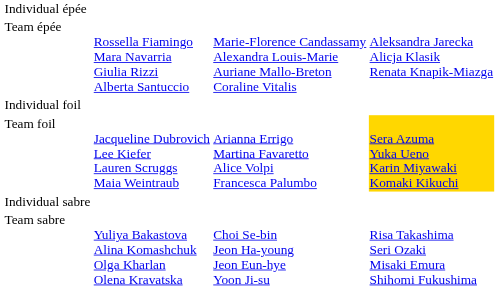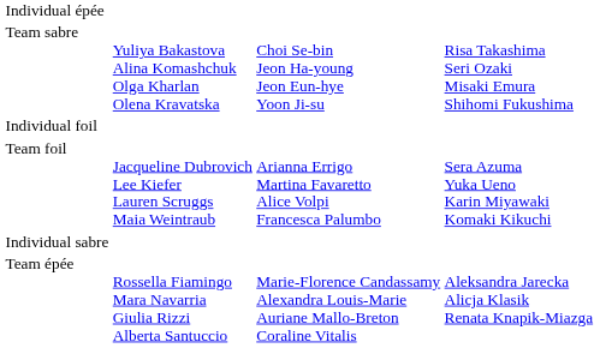 <table>
 <tr>
 <td>Individual épée<br></td>
 <td></td>
 <td></td>
 <td></td>
 </tr>
 <tr valign=top>
-<td>Team épée<br></td>
-<td><br><a href='#'>Rossella Fiamingo</a><br><a href='#'>Mara Navarria</a><br><a href='#'>Giulia Rizzi</a><br><a href='#'>Alberta Santuccio</a></td>
-<td><br><a href='#'>Marie-Florence Candassamy</a><br><a href='#'>Alexandra Louis-Marie</a><br><a href='#'>Auriane Mallo-Breton</a><br><a href='#'>Coraline Vitalis</a></td>
-<td><br><a href='#'>Aleksandra Jarecka</a><br><a href='#'>Alicja Klasik</a><br><a href='#'>Renata Knapik-Miazga</a><br></td>
+<td>Team sabre<br></td>
+<td><br><a href='#'>Yuliya Bakastova</a><br><a href='#'>Alina Komashchuk</a><br><a href='#'>Olga Kharlan</a><br><a href='#'>Olena Kravatska</a></td>
+<td><br><a href='#'>Choi Se-bin</a><br><a href='#'>Jeon Ha-young</a><br><a href='#'>Jeon Eun-hye</a><br><a href='#'>Yoon Ji-su</a></td>
+<td><br><a href='#'>Risa Takashima</a><br><a href='#'>Seri Ozaki</a><br><a href='#'>Misaki Emura</a><br><a href='#'>Shihomi Fukushima</a></td>
 </tr>
 <tr>
 <td>Individual foil<br></td>
 <td></td>
 <td></td>
 <td></td>
 </tr>
 <tr valign=top>
 <td>Team foil<br></td>
 <td><br><a href='#'>Jacqueline Dubrovich</a><br><a href='#'>Lee Kiefer</a><br><a href='#'>Lauren Scruggs</a><br><a href='#'>Maia Weintraub</a></td>
 <td><br><a href='#'>Arianna Errigo</a><br><a href='#'>Martina Favaretto</a><br><a href='#'>Alice Volpi</a><br><a href='#'>Francesca Palumbo</a></td>
-<td style="background: gold;"><br><a href='#'>Sera Azuma</a><br><a href='#'>Yuka Ueno</a><br><a href='#'>Karin Miyawaki</a><br><a href='#'>Komaki Kikuchi</a></td>
+<td><br><a href='#'>Sera Azuma</a><br><a href='#'>Yuka Ueno</a><br><a href='#'>Karin Miyawaki</a><br><a href='#'>Komaki Kikuchi</a></td>
 </tr>
 <tr>
 <td>Individual sabre<br></td>
 <td></td>
 <td></td>
 <td></td>
 </tr>
 <tr valign=top>
-<td>Team sabre<br></td>
-<td><br><a href='#'>Yuliya Bakastova</a><br><a href='#'>Alina Komashchuk</a><br><a href='#'>Olga Kharlan</a><br><a href='#'>Olena Kravatska</a></td>
-<td><br><a href='#'>Choi Se-bin</a><br><a href='#'>Jeon Ha-young</a><br><a href='#'>Jeon Eun-hye</a><br><a href='#'>Yoon Ji-su</a></td>
-<td><br><a href='#'>Risa Takashima</a><br><a href='#'>Seri Ozaki</a><br><a href='#'>Misaki Emura</a><br><a href='#'>Shihomi Fukushima</a></td>
+<td>Team épée<br></td>
+<td><br><a href='#'>Rossella Fiamingo</a><br><a href='#'>Mara Navarria</a><br><a href='#'>Giulia Rizzi</a><br><a href='#'>Alberta Santuccio</a></td>
+<td><br><a href='#'>Marie-Florence Candassamy</a><br><a href='#'>Alexandra Louis-Marie</a><br><a href='#'>Auriane Mallo-Breton</a><br><a href='#'>Coraline Vitalis</a></td>
+<td><br><a href='#'>Aleksandra Jarecka</a><br><a href='#'>Alicja Klasik</a><br><a href='#'>Renata Knapik-Miazga</a><br></td>
 </tr>
 </table>
